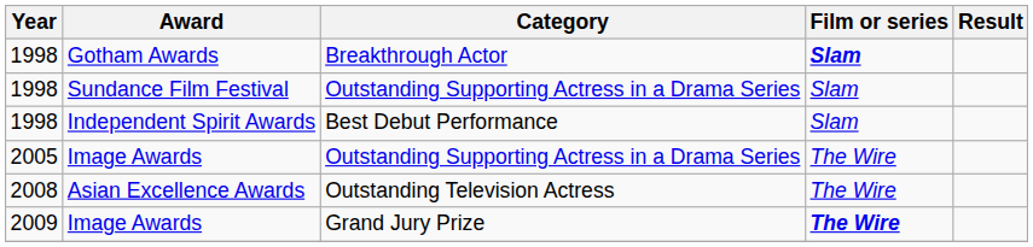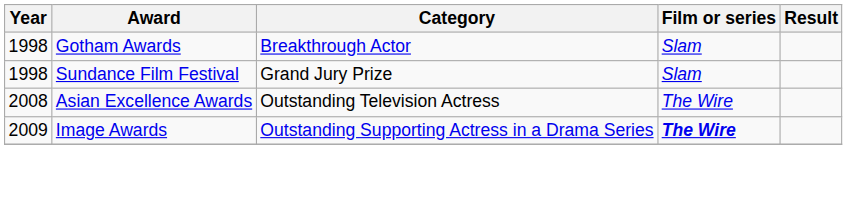 <table class="wikitable">
 <tr style="text-align:center;">
 <th>Year</th>
 <th>Award</th>
 <th>Category</th>
 <th>Film or series</th>
 <th>Result</th>
 </tr>
 <tr>
 <td>1998</td>
 <td><a href='#'>Gotham Awards</a></td>
 <td><a href='#'>Breakthrough Actor</a></td>
-<td><strong><em><a href='#'>Slam</a></em></strong></td>
+<td><em><a href='#'>Slam</a></em></td>
 <td></td>
 </tr>
 <tr>
 <td>1998</td>
 <td><a href='#'>Sundance Film Festival</a></td>
-<td><a href='#'>Outstanding Supporting Actress in a Drama Series</a></td>
+<td>Grand Jury Prize</td>
 <td><em><a href='#'>Slam</a></em></td>
-<td></td>
-</tr>
-<tr>
-<td>1998</td>
-<td><a href='#'>Independent Spirit Awards</a></td>
-<td>Best Debut Performance</td>
-<td><em><a href='#'>Slam</a></em></td>
-<td></td>
-</tr>
-<tr>
-<td>2005</td>
-<td><a href='#'>Image Awards</a></td>
-<td><a href='#'>Outstanding Supporting Actress in a Drama Series</a></td>
-<td><em><a href='#'>The Wire</a></em></td>
 <td></td>
 </tr>
 <tr>
 <td>2008</td>
 <td><a href='#'>Asian Excellence Awards</a></td>
 <td>Outstanding Television Actress</td>
 <td><em><a href='#'>The Wire</a></em></td>
 <td></td>
 </tr>
 <tr>
 <td>2009</td>
 <td><a href='#'>Image Awards</a></td>
-<td>Grand Jury Prize</td>
+<td><a href='#'>Outstanding Supporting Actress in a Drama Series</a></td>
 <td><strong><em><a href='#'>The Wire</a></em></strong></td>
 <td></td>
 </tr>
 <tr>
 </tr>
 </table>
